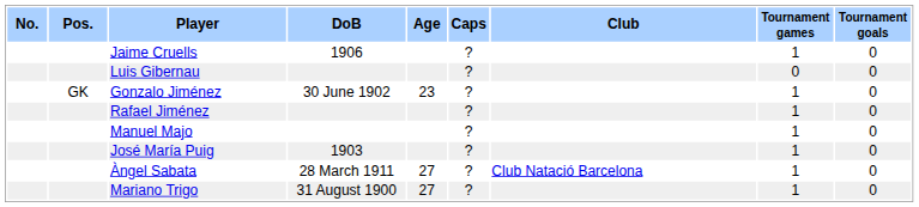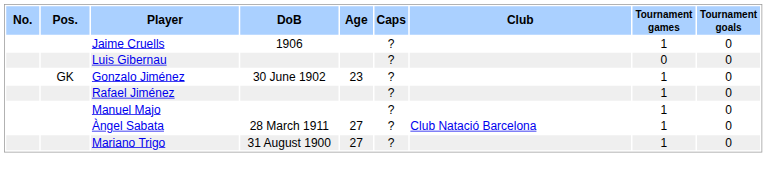 <table border="0" width="80%" style="border: 1px solid #999; background-color:#FFFFFF; text-align:center">
 <tr align="center" bgcolor="#AAD0FF">
 <th width=4%>No.</th>
 <th width=6%>Pos.</th>
 <th width=18%>Player</th>
 <th width=12%>DoB</th>
 <th width=4%>Age</th>
 <th width=4%>Caps</th>
 <th width=27%>Club</th>
 <th width=6%><small>Tournament<br>games</small></th>
 <th width=6%><small>Tournament<br>goals</small></th>
 </tr>
 <tr>
 <td></td>
 <td></td>
 <td align="left"><a href='#'>Jaime Cruells</a></td>
 <td>1906</td>
 <td></td>
 <td>?</td>
 <td align="left"></td>
 <td>1</td>
 <td>0</td>
 </tr>
 <tr bgcolor="#EFEFEF">
 <td></td>
 <td></td>
 <td align="left"><a href='#'>Luis Gibernau</a></td>
 <td></td>
 <td></td>
 <td>?</td>
 <td align="left"></td>
 <td>0</td>
 <td>0</td>
 </tr>
 <tr>
 <td></td>
 <td>GK</td>
 <td align="left"><a href='#'>Gonzalo Jiménez</a></td>
 <td>30 June 1902</td>
 <td>23</td>
 <td>?</td>
 <td align="left"></td>
 <td>1</td>
 <td>0</td>
 </tr>
 <tr bgcolor="#EFEFEF">
 <td></td>
 <td></td>
 <td align="left"><a href='#'>Rafael Jiménez</a></td>
 <td></td>
 <td></td>
 <td>?</td>
 <td align="left"></td>
 <td>1</td>
 <td>0</td>
 </tr>
 <tr>
 <td></td>
 <td></td>
 <td align="left"><a href='#'>Manuel Majo</a></td>
 <td></td>
 <td></td>
 <td>?</td>
 <td align="left"></td>
 <td>1</td>
 <td>0</td>
 </tr>
-<tr bgcolor="#EFEFEF">
-<td></td>
-<td></td>
-<td align="left"><a href='#'>José María Puig</a></td>
-<td>1903</td>
-<td></td>
-<td>?</td>
-<td align="left"></td>
-<td>1</td>
-<td>0</td>
-</tr>
 <tr>
 <td></td>
 <td></td>
 <td align="left"><a href='#'>Àngel Sabata</a></td>
 <td>28 March 1911</td>
 <td>27</td>
 <td>?</td>
 <td align="left"> <a href='#'>Club Natació Barcelona</a></td>
 <td>1</td>
 <td>0</td>
 </tr>
 <tr bgcolor="#EFEFEF">
 <td></td>
 <td></td>
 <td align="left"><a href='#'>Mariano Trigo</a></td>
 <td>31 August 1900</td>
 <td>27</td>
 <td>?</td>
 <td align="left"></td>
 <td>1</td>
 <td>0</td>
 </tr>
 </table>
